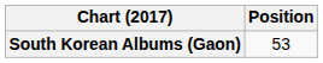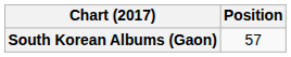 <table class="wikitable plainrowheaders" style="text-align:center">
 <tr>
 <th>Chart (2017)</th>
 <th>Position</th>
 </tr>
 <tr>
 <th scope="row">South Korean Albums (Gaon)</th>
-<td>53</td>
+<td>57</td>
 </tr>
 </table>
